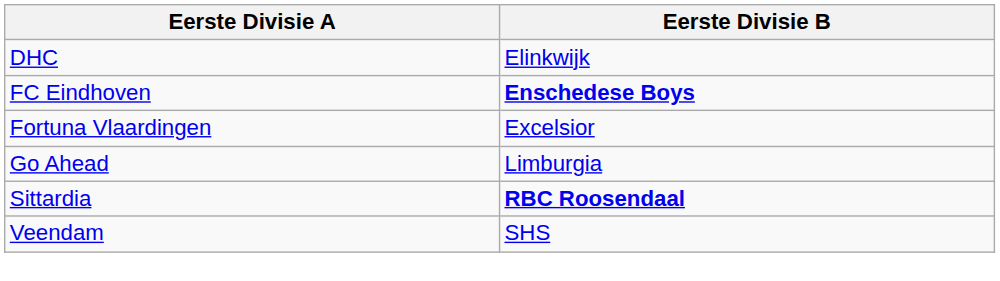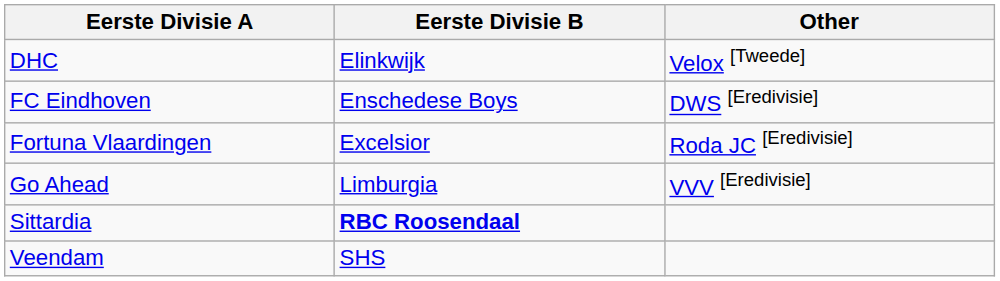 <table class="wikitable" width=45%>
 <tr>
 <th Width=33%>Eerste Divisie A</th>
 <th Width=33%>Eerste Divisie B</th>
+<th width=33%>Other</th>
 </tr>
 <tr>
 <td><a href='#'>DHC</a></td>
 <td><a href='#'>Elinkwijk</a></td>
+<td><a href='#'>Velox</a> <sup>[Tweede]</sup></td>
 </tr>
 <tr>
 <td><a href='#'>FC Eindhoven</a></td>
-<td><strong><a href='#'>Enschedese Boys</a></strong></td>
+<td><a href='#'>Enschedese Boys</a></td>
+<td><a href='#'>DWS</a> <sup>[Eredivisie]</sup></td>
 </tr>
 <tr>
 <td><a href='#'>Fortuna Vlaardingen</a></td>
 <td><a href='#'>Excelsior</a></td>
+<td><a href='#'>Roda JC</a> <sup>[Eredivisie]</sup></td>
 </tr>
 <tr>
 <td><a href='#'>Go Ahead</a></td>
 <td><a href='#'>Limburgia</a></td>
+<td><a href='#'>VVV</a> <sup>[Eredivisie]</sup></td>
 </tr>
 <tr>
 <td><a href='#'>Sittardia</a></td>
 <td><strong><a href='#'>RBC Roosendaal</a></strong></td>
+<td></td>
 </tr>
 <tr>
 <td><a href='#'>Veendam</a></td>
 <td><a href='#'>SHS</a></td>
+<td></td>
 </tr>
 </table>
